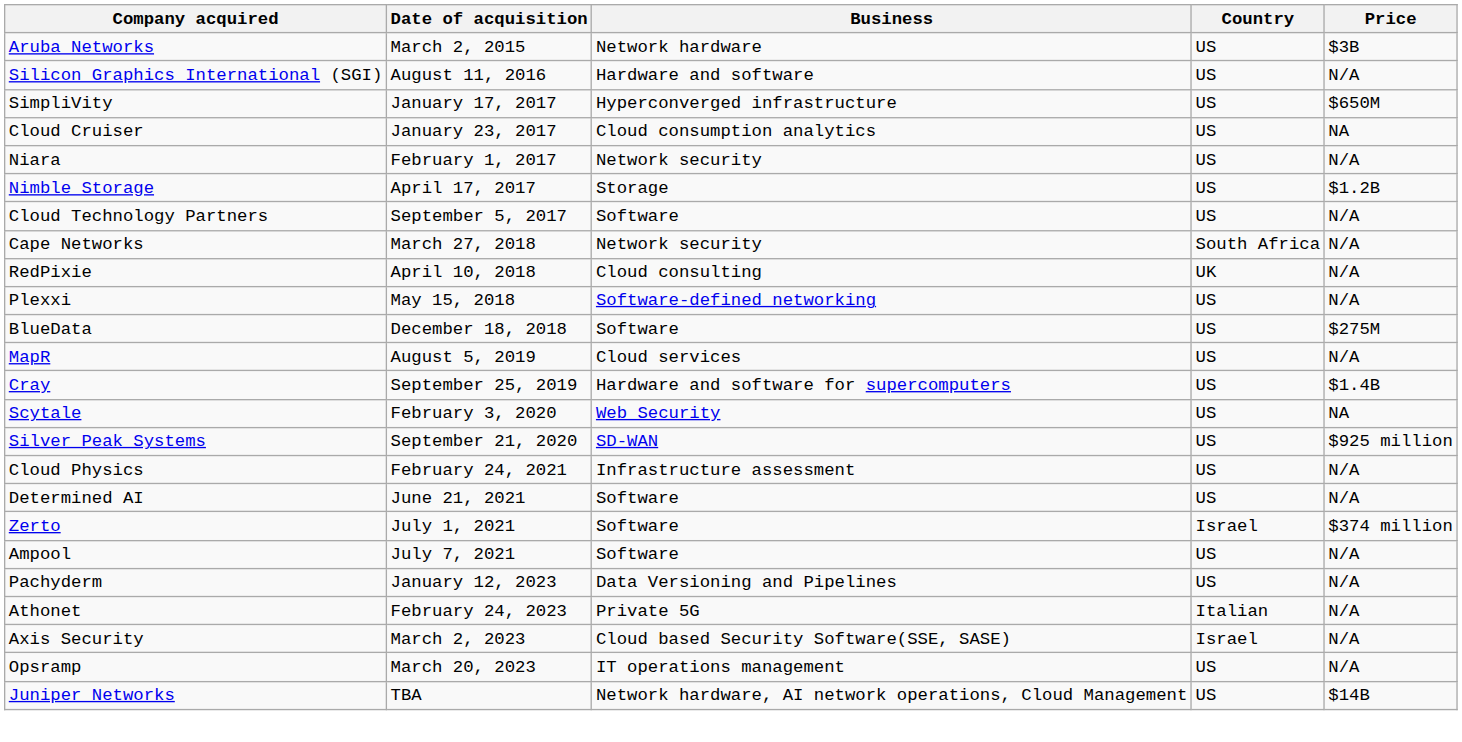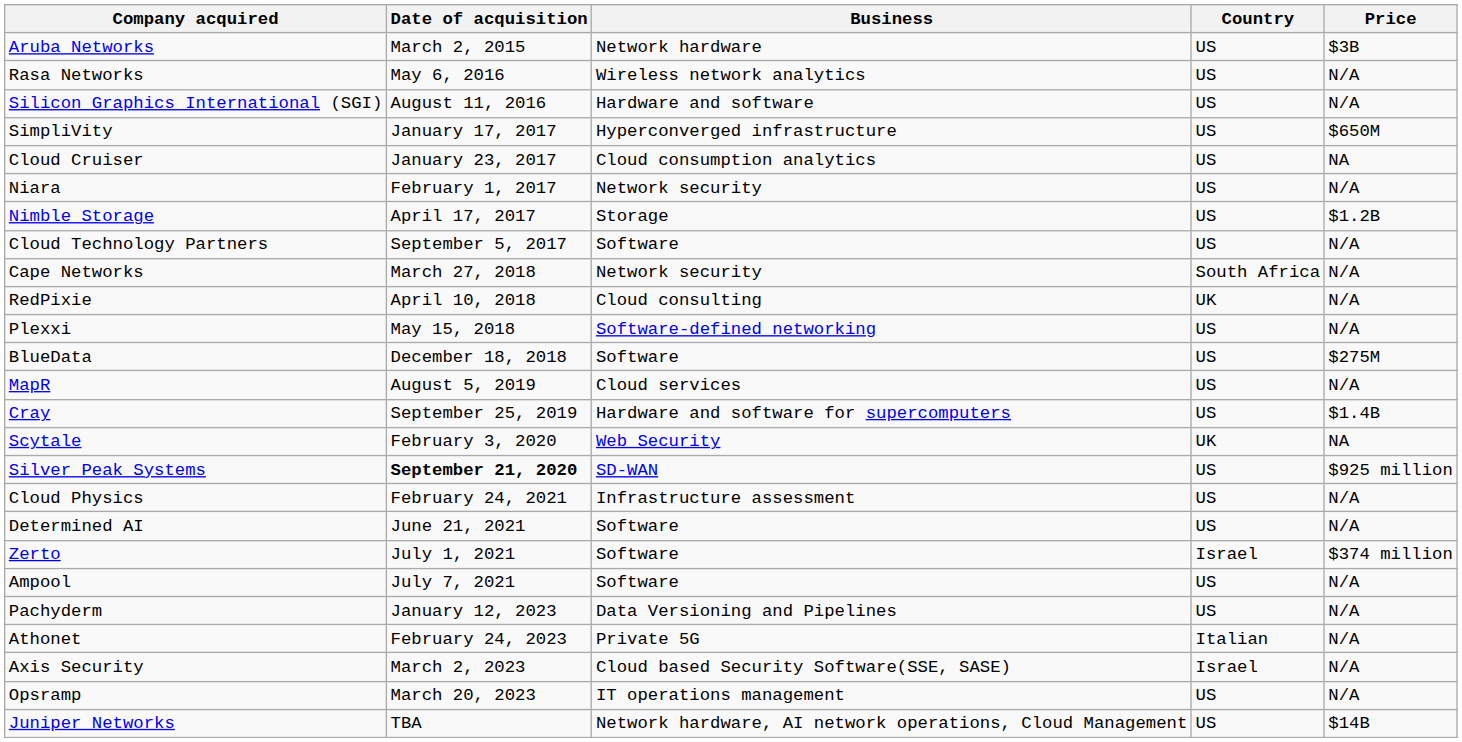 <table class="wikitable sortable">
 <tr>
 <th>Company acquired</th>
 <th>Date of acquisition</th>
 <th>Business</th>
 <th>Country</th>
 <th>Price</th>
 </tr>
 <tr>
 <td><a href='#'>Aruba Networks</a></td>
 <td>March 2, 2015</td>
 <td>Network hardware</td>
 <td>US</td>
 <td>$3B</td>
+</tr>
+<tr>
+<td>Rasa Networks</td>
+<td>May 6, 2016</td>
+<td>Wireless network analytics</td>
+<td>US</td>
+<td>N/A</td>
 </tr>
 <tr>
 <td><a href='#'>Silicon Graphics International</a> (SGI)</td>
 <td>August 11, 2016</td>
 <td>Hardware and software</td>
 <td>US</td>
 <td>N/A</td>
 </tr>
 <tr>
 <td>SimpliVity</td>
 <td>January 17, 2017</td>
 <td>Hyperconverged infrastructure</td>
 <td>US</td>
 <td>$650M</td>
 </tr>
 <tr>
 <td>Cloud Cruiser</td>
 <td>January 23, 2017</td>
 <td>Cloud consumption analytics</td>
 <td>US</td>
 <td>NA</td>
 </tr>
 <tr>
 <td>Niara</td>
 <td>February 1, 2017</td>
 <td>Network security</td>
 <td>US</td>
 <td>N/A</td>
 </tr>
 <tr>
 <td><a href='#'>Nimble Storage</a></td>
 <td>April 17, 2017</td>
 <td>Storage</td>
 <td>US</td>
 <td>$1.2B</td>
 </tr>
 <tr>
 <td>Cloud Technology Partners</td>
 <td>September 5, 2017</td>
 <td>Software</td>
 <td>US</td>
 <td>N/A</td>
 </tr>
 <tr>
 <td>Cape Networks</td>
 <td>March 27, 2018</td>
 <td>Network security</td>
 <td>South Africa</td>
 <td>N/A</td>
 </tr>
 <tr>
 <td>RedPixie</td>
 <td>April 10, 2018</td>
 <td>Cloud consulting</td>
 <td>UK</td>
 <td>N/A</td>
 </tr>
 <tr>
 <td>Plexxi</td>
 <td>May 15, 2018</td>
 <td><a href='#'>Software-defined networking</a></td>
 <td>US</td>
 <td>N/A</td>
 </tr>
 <tr>
 <td>BlueData</td>
 <td>December 18, 2018</td>
 <td>Software</td>
 <td>US</td>
 <td>$275M</td>
 </tr>
 <tr>
 <td><a href='#'>MapR</a></td>
 <td>August 5, 2019</td>
 <td>Cloud services</td>
 <td>US</td>
 <td>N/A</td>
 </tr>
 <tr>
 <td><a href='#'>Cray</a></td>
 <td>September 25, 2019</td>
 <td>Hardware and software for <a href='#'>supercomputers</a></td>
 <td>US</td>
 <td>$1.4B</td>
 </tr>
 <tr>
 <td><a href='#'>Scytale</a></td>
 <td>February 3, 2020</td>
 <td><a href='#'>Web Security</a></td>
-<td>US</td>
+<td>UK</td>
 <td>NA</td>
 </tr>
 <tr>
 <td><a href='#'>Silver Peak Systems</a></td>
-<td>September 21, 2020</td>
+<td><strong>September 21, 2020</strong></td>
 <td><a href='#'>SD-WAN</a></td>
 <td>US</td>
 <td>$925 million</td>
 </tr>
 <tr>
 <td>Cloud Physics</td>
 <td>February 24, 2021</td>
 <td>Infrastructure assessment</td>
 <td>US</td>
 <td>N/A</td>
 </tr>
 <tr>
 <td>Determined AI</td>
 <td>June 21, 2021</td>
 <td>Software</td>
 <td>US</td>
 <td>N/A</td>
 </tr>
 <tr>
 <td><a href='#'>Zerto</a></td>
 <td>July 1, 2021</td>
 <td>Software</td>
 <td>Israel</td>
 <td>$374 million</td>
 </tr>
 <tr>
 <td>Ampool</td>
 <td>July 7, 2021</td>
 <td>Software</td>
 <td>US</td>
 <td>N/A</td>
 </tr>
 <tr>
 <td>Pachyderm</td>
 <td>January 12, 2023</td>
 <td>Data Versioning and Pipelines</td>
 <td>US</td>
 <td>N/A</td>
 </tr>
 <tr>
 <td>Athonet</td>
 <td>February 24, 2023</td>
 <td>Private 5G</td>
 <td>Italian</td>
 <td>N/A</td>
 </tr>
 <tr>
 <td>Axis Security</td>
 <td>March 2, 2023</td>
 <td>Cloud based Security Software(SSE, SASE)</td>
 <td>Israel</td>
 <td>N/A</td>
 </tr>
 <tr>
 <td>Opsramp</td>
 <td>March 20, 2023</td>
 <td>IT operations management</td>
 <td>US</td>
 <td>N/A</td>
 </tr>
 <tr>
 <td><a href='#'>Juniper Networks</a></td>
 <td>TBA</td>
 <td>Network hardware, AI network operations, Cloud Management</td>
 <td>US</td>
 <td>$14B</td>
 </tr>
 </table>
